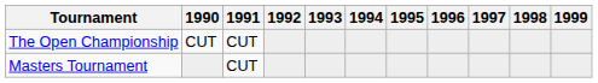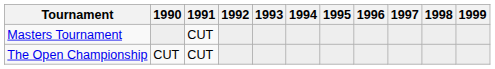 <table class="wikitable" style="font-size:95%;">
 <tr>
 <th>Tournament</th>
 <th>1990</th>
 <th>1991</th>
 <th>1992</th>
 <th>1993</th>
 <th>1994</th>
 <th>1995</th>
 <th>1996</th>
 <th>1997</th>
 <th>1998</th>
 <th>1999</th>
 </tr>
 <tr>
+<td align=left><a href='#'>Masters Tournament</a></td>
+<td style="background:#eeeeee;"></td>
+<td>CUT</td>
+<td style="background:#eeeeee;"></td>
+<td style="background:#eeeeee;"></td>
+<td style="background:#eeeeee;"></td>
+<td style="background:#eeeeee;"></td>
+<td style="background:#eeeeee;"></td>
+<td style="background:#eeeeee;"></td>
+<td style="background:#eeeeee;"></td>
+<td style="background:#eeeeee;"></td>
+</tr>
+<tr>
 <td align=left><a href='#'>The Open Championship</a></td>
 <td>CUT</td>
 <td>CUT</td>
 <td style="background:#eeeeee;"></td>
 <td style="background:#eeeeee;"></td>
 <td style="background:#eeeeee;"></td>
 <td style="background:#eeeeee;"></td>
 <td style="background:#eeeeee;"></td>
 <td style="background:#eeeeee;"></td>
 <td style="background:#eeeeee;"></td>
 <td style="background:#eeeeee;"></td>
 </tr>
-<tr>
-<td align=left><a href='#'>Masters Tournament</a></td>
-<td style="background:#eeeeee;"></td>
-<td>CUT</td>
-<td style="background:#eeeeee;"></td>
-<td style="background:#eeeeee;"></td>
-<td style="background:#eeeeee;"></td>
-<td style="background:#eeeeee;"></td>
-<td style="background:#eeeeee;"></td>
-<td style="background:#eeeeee;"></td>
-<td style="background:#eeeeee;"></td>
-<td style="background:#eeeeee;"></td>
-</tr>
 </table>
